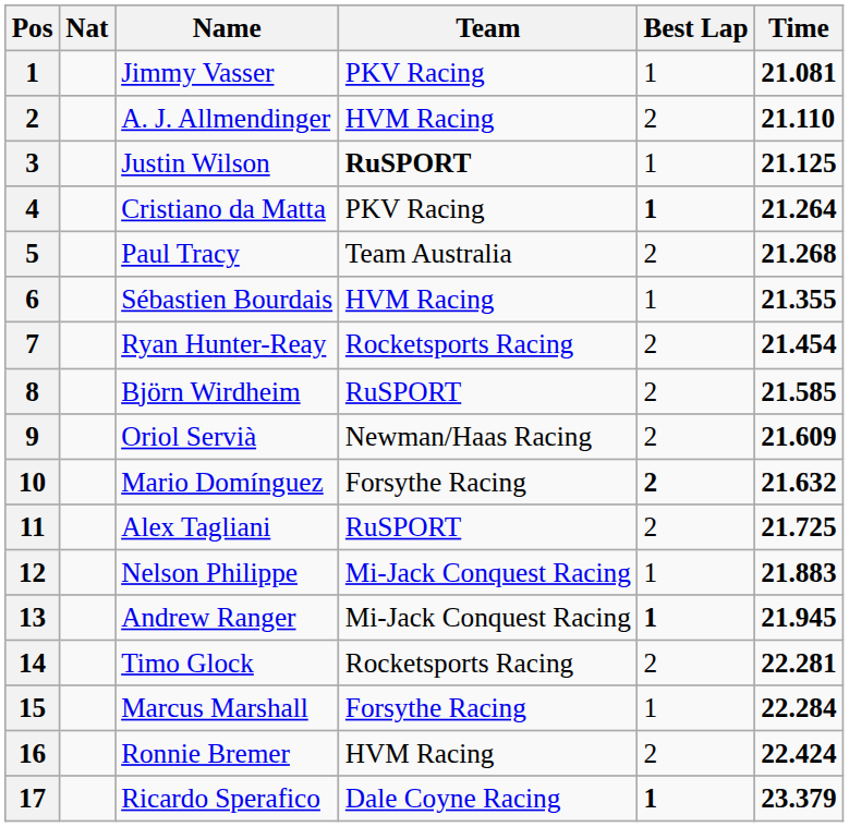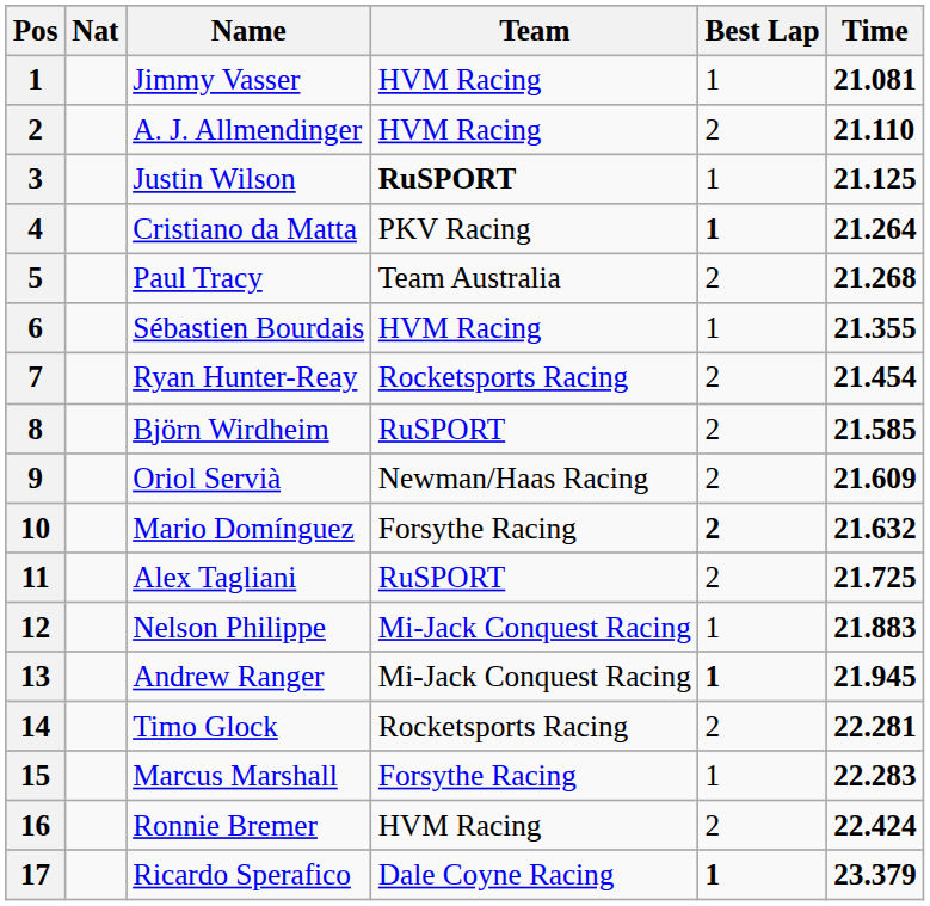 <table class="wikitable" style="font-size: 95%;">
 <tr>
 <th>Pos</th>
 <th>Nat</th>
 <th>Name</th>
 <th>Team</th>
 <th>Best Lap</th>
 <th>Time</th>
 </tr>
 <tr>
 <th>1</th>
 <td></td>
 <td><a href='#'>Jimmy Vasser</a></td>
-<td><a href='#'>PKV Racing</a></td>
+<td><a href='#'>HVM Racing</a></td>
 <td>1</td>
 <td><strong>21.081</strong></td>
 </tr>
 <tr>
 <th>2</th>
 <td></td>
 <td><a href='#'>A. J. Allmendinger</a></td>
 <td><a href='#'>HVM Racing</a></td>
 <td>2</td>
 <td><strong>21.110</strong></td>
 </tr>
 <tr>
 <th>3</th>
 <td></td>
 <td><a href='#'>Justin Wilson</a></td>
 <td><strong>RuSPORT</strong></td>
 <td>1</td>
 <td><strong>21.125</strong></td>
 </tr>
 <tr>
 <th>4</th>
 <td></td>
 <td><a href='#'>Cristiano da Matta</a></td>
 <td>PKV Racing</td>
 <td><strong>1</strong></td>
 <td><strong>21.264</strong></td>
 </tr>
 <tr>
 <th>5</th>
 <td></td>
 <td><a href='#'>Paul Tracy</a></td>
 <td>Team Australia</td>
 <td>2</td>
 <td><strong>21.268</strong></td>
 </tr>
 <tr>
 <th>6</th>
 <td></td>
 <td><a href='#'>Sébastien Bourdais</a></td>
 <td><a href='#'>HVM Racing</a></td>
 <td>1</td>
 <td><strong>21.355</strong></td>
 </tr>
 <tr>
 <th>7</th>
 <td></td>
 <td><a href='#'>Ryan Hunter-Reay</a></td>
 <td><a href='#'>Rocketsports Racing</a></td>
 <td>2</td>
 <td><strong>21.454</strong></td>
 </tr>
 <tr>
 <th>8</th>
 <td></td>
 <td><a href='#'>Björn Wirdheim</a></td>
 <td><a href='#'>RuSPORT</a></td>
 <td>2</td>
 <td><strong>21.585</strong></td>
 </tr>
 <tr>
 <th>9</th>
 <td></td>
 <td><a href='#'>Oriol Servià</a></td>
 <td>Newman/Haas Racing</td>
 <td>2</td>
 <td><strong>21.609</strong></td>
 </tr>
 <tr>
 <th>10</th>
 <td></td>
 <td><a href='#'>Mario Domínguez</a></td>
 <td>Forsythe Racing</td>
 <td><strong>2</strong></td>
 <td><strong>21.632</strong></td>
 </tr>
 <tr>
 <th>11</th>
 <td></td>
 <td><a href='#'>Alex Tagliani</a></td>
 <td><a href='#'>RuSPORT</a></td>
 <td>2</td>
 <td><strong>21.725</strong></td>
 </tr>
 <tr>
 <th>12</th>
 <td></td>
 <td><a href='#'>Nelson Philippe</a></td>
 <td><a href='#'>Mi-Jack Conquest Racing</a></td>
 <td>1</td>
 <td><strong>21.883</strong></td>
 </tr>
 <tr>
 <th>13</th>
 <td></td>
 <td><a href='#'>Andrew Ranger</a></td>
 <td>Mi-Jack Conquest Racing</td>
 <td><strong>1</strong></td>
 <td><strong>21.945</strong></td>
 </tr>
 <tr>
 <th>14</th>
 <td></td>
 <td><a href='#'>Timo Glock</a></td>
 <td>Rocketsports Racing</td>
 <td>2</td>
 <td><strong>22.281</strong></td>
 </tr>
 <tr>
 <th>15</th>
 <td></td>
 <td><a href='#'>Marcus Marshall</a></td>
 <td><a href='#'>Forsythe Racing</a></td>
 <td>1</td>
-<td><strong>22.284</strong></td>
+<td><strong>22.283</strong></td>
 </tr>
 <tr>
 <th>16</th>
 <td></td>
 <td><a href='#'>Ronnie Bremer</a></td>
 <td>HVM Racing</td>
 <td>2</td>
 <td><strong>22.424</strong></td>
 </tr>
 <tr>
 <th>17</th>
 <td></td>
 <td><a href='#'>Ricardo Sperafico</a></td>
 <td><a href='#'>Dale Coyne Racing</a></td>
 <td><strong>1</strong></td>
 <td><strong>23.379</strong></td>
 </tr>
 </table>
